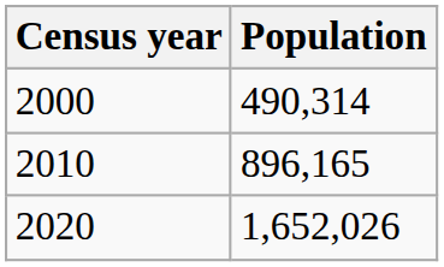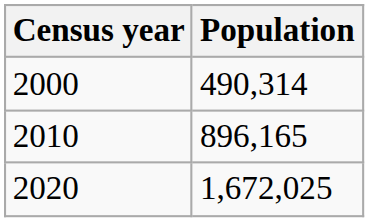 <table class="wikitable">
 <tr>
 <th>Census year</th>
 <th>Population</th>
 </tr>
 <tr>
 <td>2000</td>
 <td>490,314</td>
 </tr>
 <tr>
 <td>2010</td>
 <td>896,165</td>
 </tr>
 <tr>
 <td>2020</td>
-<td>1,652,026</td>
+<td>1,672,025</td>
 </tr>
 </table>
